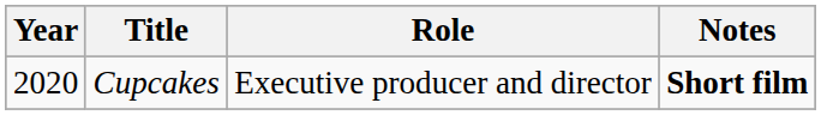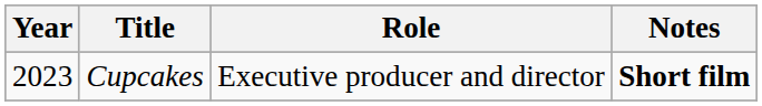 <table class="wikitable">
 <tr>
 <th>Year</th>
 <th>Title</th>
 <th>Role</th>
 <th>Notes</th>
 </tr>
 <tr>
-<td>2020</td>
+<td>2023</td>
 <td><em>Cupcakes</em></td>
 <td>Executive producer and director</td>
 <td><strong>Short film</strong></td>
 </tr>
 </table>
